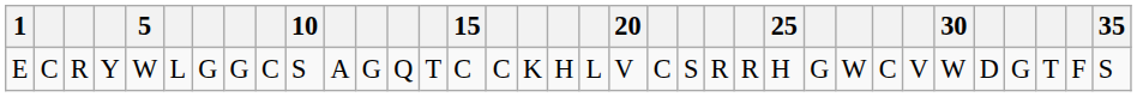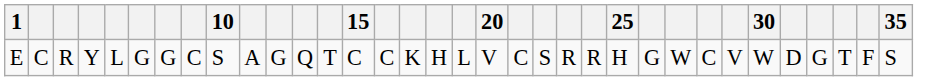 <table class="wikitable">
 <tr>
 <th>1</th>
 <th></th>
 <th></th>
 <th></th>
-<th>5</th>
 <th></th>
 <th></th>
 <th></th>
 <th></th>
 <th>10</th>
 <th></th>
 <th></th>
 <th></th>
 <th></th>
 <th>15</th>
 <th></th>
 <th></th>
 <th></th>
 <th></th>
 <th>20</th>
 <th></th>
 <th></th>
 <th></th>
 <th></th>
 <th>25</th>
 <th></th>
 <th></th>
 <th></th>
 <th></th>
 <th>30</th>
 <th></th>
 <th></th>
 <th></th>
 <th></th>
 <th>35</th>
 </tr>
 <tr>
 <td>E</td>
 <td>C</td>
 <td>R</td>
 <td>Y</td>
-<td>W</td>
 <td>L</td>
 <td>G</td>
 <td>G</td>
 <td>C</td>
 <td>S</td>
 <td>A</td>
 <td>G</td>
 <td>Q</td>
 <td>T</td>
 <td>C</td>
 <td>C</td>
 <td>K</td>
 <td>H</td>
 <td>L</td>
 <td>V</td>
 <td>C</td>
 <td>S</td>
 <td>R</td>
 <td>R</td>
 <td>H</td>
 <td>G</td>
 <td>W</td>
 <td>C</td>
 <td>V</td>
 <td>W</td>
 <td>D</td>
 <td>G</td>
 <td>T</td>
 <td>F</td>
 <td>S</td>
 </tr>
 </table>
